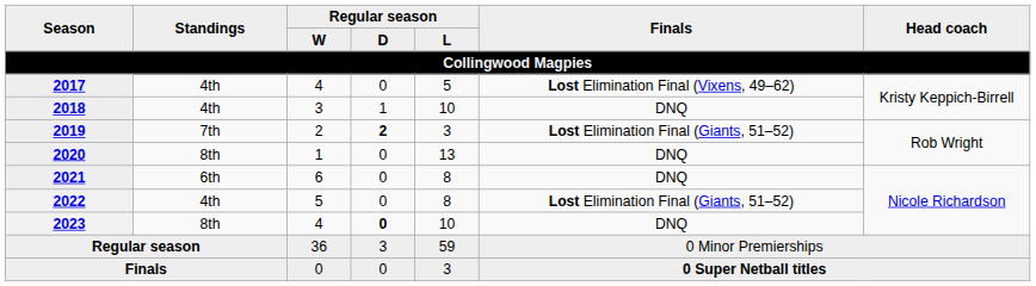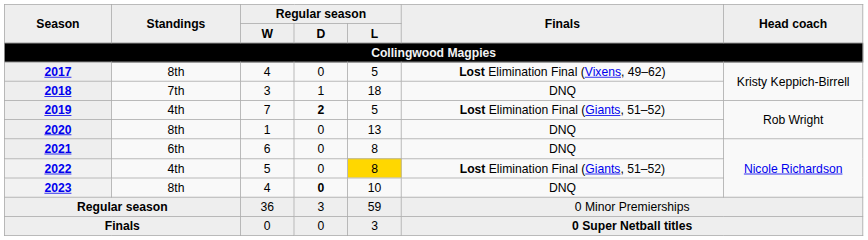 <table class="wikitable" style="font-size:95%; text-align: center; width: 85%; margin:1em auto;">
 <tr>
 <th rowspan=2 style="background:#eee; width: 10%;">Season</th>
 <th rowspan=2 style="background:#eee; width: 12%;">Standings</th>
 <th colspan=3 style="background:#eee; width: 15%;">Regular season</th>
 <th rowspan=2 style="background:#eee; width: 30%;">Finals</th>
 <th rowspan=2 style="background:#eee; width: 13%;">Head coach</th>
 </tr>
 <tr>
 <th style="background:#eee; width: 5%;">W</th>
 <th style="background:#eee; width: 5%;">D</th>
 <th style="background:#eee; width: 5%;">L</th>
 </tr>
 <tr>
 <th colspan=7 style="background:#000000; color:#F2F3F4;">Collingwood Magpies</th>
 </tr>
 <tr>
 <th scope="row" style="background:#eee;"><a href='#'>2017</a></th>
-<td>4th</td>
+<td>8th</td>
 <td>4</td>
 <td>0</td>
 <td>5</td>
 <td><strong>Lost</strong> Elimination Final (<a href='#'>Vixens</a>, 49–62)</td>
 <td rowspan=2>Kristy Keppich-Birrell</td>
 </tr>
 <tr>
 <th scope="row" style="background:#eee;"><a href='#'>2018</a></th>
-<td>4th</td>
+<td>7th</td>
 <td>3</td>
 <td>1</td>
-<td>10</td>
+<td>18</td>
 <td>DNQ</td>
 </tr>
 <tr>
 <th scope="row" style="background:#eee;"><a href='#'>2019</a></th>
-<td>7th</td>
-<td>2</td>
+<td>4th</td>
+<td>7</td>
 <td><strong>2</strong></td>
-<td>3</td>
+<td>5</td>
 <td><strong>Lost</strong> Elimination Final (<a href='#'>Giants</a>, 51–52)</td>
 <td rowspan=2>Rob Wright</td>
 </tr>
 <tr>
 <th scope="row" style="background:#eee;"><a href='#'>2020</a></th>
 <td>8th</td>
 <td>1</td>
 <td>0</td>
 <td>13</td>
 <td>DNQ</td>
 </tr>
 <tr>
 <th scope="row" style="background:#eee;"><a href='#'>2021</a></th>
 <td>6th</td>
 <td>6</td>
 <td>0</td>
 <td>8</td>
 <td>DNQ</td>
 <td rowspan=3><a href='#'>Nicole Richardson</a></td>
 </tr>
 <tr>
 <th><a href='#'>2022</a></th>
 <td>4th</td>
 <td>5</td>
 <td>0</td>
-<td>8</td>
+<td style="background: gold;">8</td>
 <td><strong>Lost</strong> Elimination Final (<a href='#'>Giants</a>, 51–52)</td>
 </tr>
 <tr>
 <th><a href='#'>2023</a></th>
 <td>8th</td>
 <td>4</td>
 <td><strong>0</strong></td>
 <td>10</td>
 <td>DNQ</td>
 </tr>
 <tr>
 <th colspan="2" style="background:#eee;">Regular season</th>
 <td style="background:#eee;">36</td>
 <td style="background:#eee;">3</td>
 <td style="background:#eee;">59</td>
 <td colspan="2" style="background:#eee;">0 Minor Premierships</td>
 </tr>
 <tr>
 <th colspan="2" style="background:#eee;">Finals</th>
 <td style="background:#eee;">0</td>
 <td style="background:#eee;">0</td>
 <td style="background:#eee;">3</td>
 <td colspan="2" style="background:#eee;"><strong>0 Super Netball titles</strong></td>
 </tr>
 </table>
